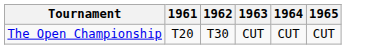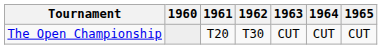 <table class="wikitable" style="font-size:95%;text-align:center;">
 <tr>
 <th>Tournament</th>
+<th>1960</th>
 <th>1961</th>
 <th>1962</th>
 <th>1963</th>
 <th>1964</th>
 <th>1965</th>
 </tr>
 <tr>
 <td align=left><a href='#'>The Open Championship</a></td>
+<td style="background:#eeeeee;"></td>
 <td>T20</td>
 <td>T30</td>
 <td>CUT</td>
 <td>CUT</td>
 <td>CUT</td>
 </tr>
 </table>
